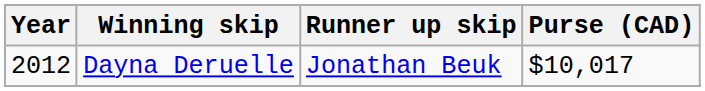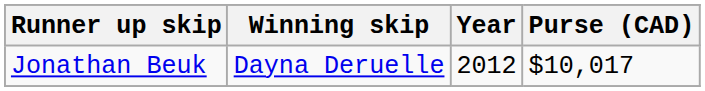 <table class="wikitable">
 <tr>
+<th>Runner up skip</th>
+<th>Winning skip</th>
 <th>Year</th>
-<th>Winning skip</th>
-<th>Runner up skip</th>
 <th>Purse (CAD)</th>
 </tr>
 <tr>
+<td> <a href='#'>Jonathan Beuk</a></td>
+<td> <a href='#'>Dayna Deruelle</a></td>
 <td>2012</td>
-<td> <a href='#'>Dayna Deruelle</a></td>
-<td> <a href='#'>Jonathan Beuk</a></td>
 <td>$10,017</td>
 </tr>
 </table>
